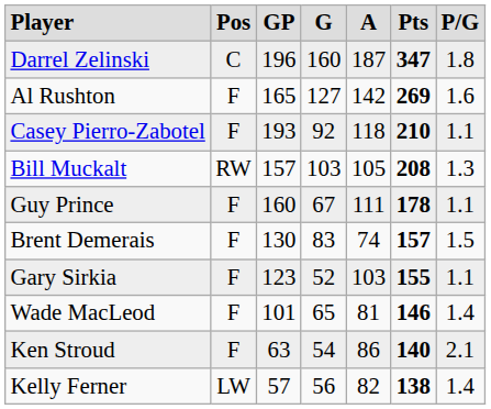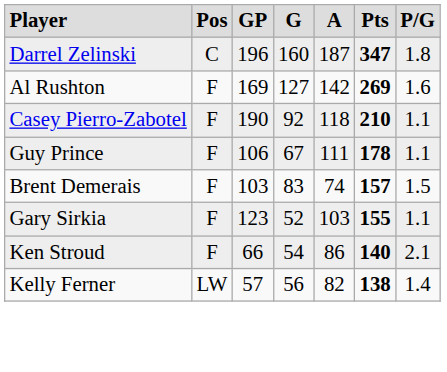 <table class="wikitable">
 <tr align="center" style="font-weight:bold; background-color:#dddddd;" |>
 <td align="left">Player</td>
 <td>Pos</td>
 <td>GP</td>
 <td>G</td>
 <td>A</td>
 <td>Pts</td>
 <td>P/G</td>
 </tr>
 <tr align="center" bgcolor="#eeeeee">
 <td align="left"><a href='#'>Darrel Zelinski</a></td>
 <td>C</td>
 <td>196</td>
 <td>160</td>
 <td>187</td>
 <td><strong>347</strong></td>
 <td>1.8</td>
 </tr>
 <tr align="center">
 <td align="left">Al Rushton</td>
 <td>F</td>
-<td>165</td>
+<td>169</td>
 <td>127</td>
 <td>142</td>
 <td><strong>269</strong></td>
 <td>1.6</td>
 </tr>
 <tr align="center" bgcolor="#eeeeee">
 <td align="left"><a href='#'>Casey Pierro-Zabotel</a></td>
 <td>F</td>
-<td>193</td>
+<td>190</td>
 <td>92</td>
 <td>118</td>
 <td><strong>210</strong></td>
 <td>1.1</td>
 </tr>
-<tr align="center">
-<td align="left"><a href='#'>Bill Muckalt</a></td>
-<td>RW</td>
-<td>157</td>
-<td>103</td>
-<td>105</td>
-<td><strong>208</strong></td>
-<td>1.3</td>
-</tr>
 <tr align="center" bgcolor="#eeeeee">
 <td align="left">Guy Prince</td>
 <td>F</td>
-<td>160</td>
+<td>106</td>
 <td>67</td>
 <td>111</td>
 <td><strong>178</strong></td>
 <td>1.1</td>
 </tr>
 <tr align="center">
 <td align="left">Brent Demerais</td>
 <td>F</td>
-<td>130</td>
+<td>103</td>
 <td>83</td>
 <td>74</td>
 <td><strong>157</strong></td>
 <td>1.5</td>
 </tr>
 <tr align="center" bgcolor="#eeeeee">
 <td align="left">Gary Sirkia</td>
 <td>F</td>
 <td>123</td>
 <td>52</td>
 <td>103</td>
 <td><strong>155</strong></td>
 <td>1.1</td>
 </tr>
-<tr align="center">
-<td align="left">Wade MacLeod</td>
-<td>F</td>
-<td>101</td>
-<td>65</td>
-<td>81</td>
-<td><strong>146</strong></td>
-<td>1.4</td>
-</tr>
 <tr align="center" bgcolor="#eeeeee">
 <td align="left">Ken Stroud</td>
 <td>F</td>
-<td>63</td>
+<td>66</td>
 <td>54</td>
 <td>86</td>
 <td><strong>140</strong></td>
 <td>2.1</td>
 </tr>
 <tr align="center">
 <td align="left">Kelly Ferner</td>
 <td>LW</td>
 <td>57</td>
 <td>56</td>
 <td>82</td>
 <td><strong>138</strong></td>
 <td>1.4</td>
 </tr>
 </table>
